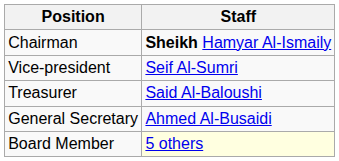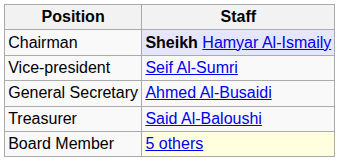 <table class=wikitable>
 <tr>
 <th>Position</th>
 <th>Staff</th>
 </tr>
 <tr>
 <td>Chairman</td>
-<td><strong>Sheikh</strong> <a href='#'>Hamyar Al-Ismaily</a></td>
+<td style="background: lavender;"><strong>Sheikh</strong> <a href='#'>Hamyar Al-Ismaily</a></td>
 </tr>
 <tr>
 <td>Vice-president</td>
 <td><a href='#'>Seif Al-Sumri</a></td>
 </tr>
 <tr>
+<td>General Secretary</td>
+<td><a href='#'>Ahmed Al-Busaidi</a></td>
+</tr>
+<tr>
 <td>Treasurer</td>
 <td><a href='#'>Said Al-Baloushi</a></td>
-</tr>
-<tr>
-<td>General Secretary</td>
-<td><a href='#'>Ahmed Al-Busaidi</a></td>
 </tr>
 <tr>
 <td>Board Member</td>
 <td style="background: lightyellow;"><a href='#'>5 others</a></td>
 </tr>
 </table>
